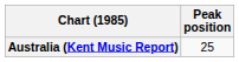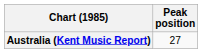 <table class="wikitable sortable plainrowheaders">
 <tr>
 <th>Chart (1985)</th>
 <th>Peak<br>position</th>
 </tr>
 <tr>
 <th scope="row">Australia (<a href='#'>Kent Music Report</a>)</th>
-<td style="text-align:center;">25</td>
+<td style="text-align:center;">27</td>
 </tr>
 </table>
